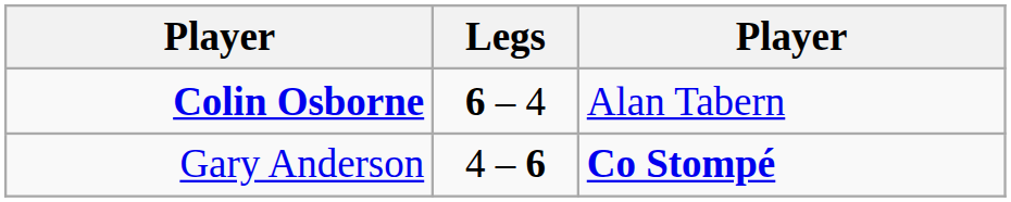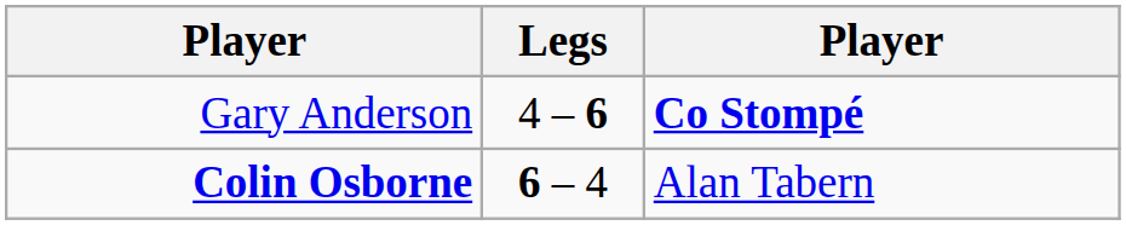 <table class=wikitable style="text-align:center">
 <tr>
 <th width=163>Player</th>
 <th width=50>Legs</th>
 <th width=163>Player</th>
 </tr>
 <tr align=left>
+<td align=right><a href='#'>Gary Anderson</a> </td>
+<td align=center>4 – <strong>6</strong></td>
+<td> <strong><a href='#'>Co Stompé</a></strong></td>
+</tr>
+<tr align=left>
 <td align=right><strong><a href='#'>Colin Osborne</a></strong> </td>
 <td align=center><strong>6</strong> – 4</td>
 <td> <a href='#'>Alan Tabern</a></td>
 </tr>
-<tr align=left>
-<td align=right><a href='#'>Gary Anderson</a> </td>
-<td align=center>4 – <strong>6</strong></td>
-<td> <strong><a href='#'>Co Stompé</a></strong></td>
-</tr>
 </table>
